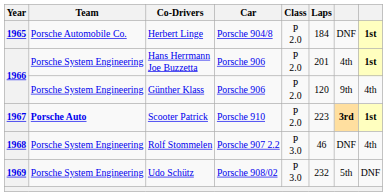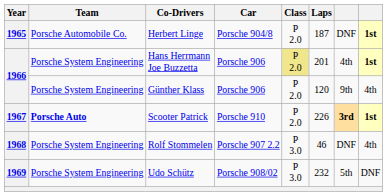 <table class="wikitable" style="text-align:center; font-size:90%">
 <tr>
 <th>Year</th>
 <th>Team</th>
 <th>Co-Drivers</th>
 <th>Car</th>
 <th>Class</th>
 <th>Laps</th>
 <th></th>
 <th></th>
 </tr>
 <tr>
 <th><a href='#'>1965</a></th>
 <td align="left"> <a href='#'>Porsche Automobile Co.</a></td>
 <td align="left"> <a href='#'>Herbert Linge</a></td>
 <td align="left"><a href='#'>Porsche 904/8</a></td>
 <td>P<br>2.0</td>
-<td>184</td>
+<td>187</td>
 <td>DNF</td>
 <td style="background:#FFFFBF;"><strong>1st</strong></td>
 </tr>
 <tr>
 <th rowspan=2><a href='#'>1966</a></th>
 <td align="left"> <a href='#'>Porsche System Engineering</a></td>
 <td align="left"> <a href='#'>Hans Herrmann</a><br> <a href='#'>Joe Buzzetta</a></td>
 <td align="left"><a href='#'>Porsche 906</a></td>
-<td>P<br>2.0</td>
+<td style="background: khaki;">P<br>2.0</td>
 <td>201</td>
 <td>4th</td>
 <td style="background:#FFFFBF;"><strong>1st</strong></td>
 </tr>
 <tr>
 <td align="left"> <a href='#'>Porsche System Engineering</a></td>
 <td align="left"> <a href='#'>Günther Klass</a></td>
 <td align="left"><a href='#'>Porsche 906</a></td>
 <td>P<br>2.0</td>
 <td>120</td>
 <td>9th</td>
 <td>4th</td>
 </tr>
 <tr>
 <th><a href='#'>1967</a></th>
 <td align="left"><strong> <a href='#'>Porsche Auto</a></strong></td>
 <td align="left"> <a href='#'>Scooter Patrick</a></td>
 <td align="left"><a href='#'>Porsche 910</a></td>
 <td>P<br>2.0</td>
-<td>223</td>
+<td>226</td>
 <td style="background:#FFDF9F;"><strong>3rd</strong></td>
 <td style="background:#FFFFBF;"><strong>1st</strong></td>
 </tr>
 <tr>
 <th><a href='#'>1968</a></th>
 <td align="left"> <a href='#'>Porsche System Engineering</a></td>
 <td align="left"> <a href='#'>Rolf Stommelen</a></td>
 <td align="left"><a href='#'>Porsche 907 2.2</a></td>
 <td>P<br>3.0</td>
 <td>46</td>
 <td>DNF</td>
 <td>4th</td>
 </tr>
 <tr>
 <th><a href='#'>1969</a></th>
 <td align="left"> <a href='#'>Porsche System Engineering</a></td>
 <td align="left"> <a href='#'>Udo Schütz</a></td>
 <td align="left"><a href='#'>Porsche 908/02</a></td>
 <td>P<br>3.0</td>
 <td>232</td>
 <td>5th</td>
 <td>DNF</td>
 </tr>
 <tr>
 <th colspan="8"></th>
 </tr>
 </table>
